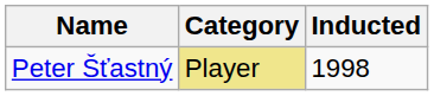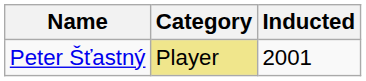 <table class="wikitable">
 <tr>
 <th>Name</th>
 <th>Category</th>
 <th>Inducted</th>
 </tr>
 <tr>
 <td> <a href='#'>Peter Šťastný</a></td>
 <td style="background: khaki;">Player</td>
-<td>1998</td>
+<td>2001</td>
 </tr>
 </table>
